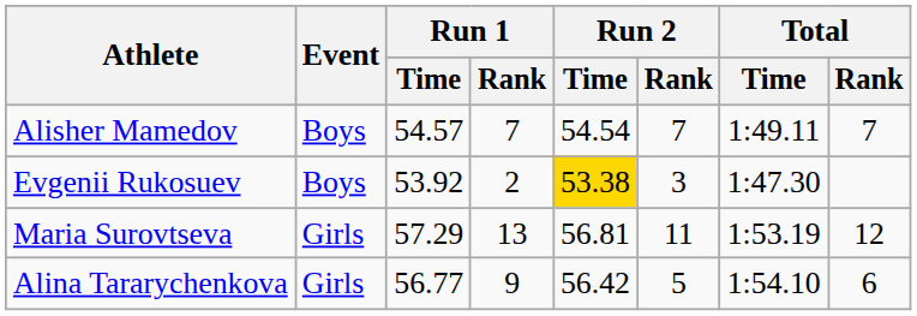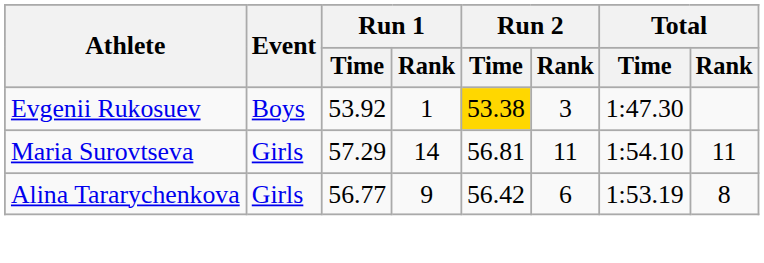 <table class="wikitable" style="font-size:90%">
 <tr>
 <th rowspan=2>Athlete</th>
 <th rowspan=2>Event</th>
 <th colspan=2>Run 1</th>
 <th colspan=2>Run 2</th>
 <th colspan=2>Total</th>
 </tr>
 <tr style="font-size:95%">
 <th>Time</th>
 <th>Rank</th>
 <th>Time</th>
 <th>Rank</th>
 <th>Time</th>
 <th>Rank</th>
 </tr>
 <tr align=center>
-<td align=left><a href='#'>Alisher Mamedov</a></td>
-<td align=left><a href='#'>Boys</a></td>
-<td>54.57</td>
-<td>7</td>
-<td>54.54</td>
-<td>7</td>
-<td>1:49.11</td>
-<td>7</td>
-</tr>
-<tr align=center>
 <td align=left><a href='#'>Evgenii Rukosuev</a></td>
 <td align=left><a href='#'>Boys</a></td>
 <td>53.92</td>
-<td>2</td>
+<td>1</td>
 <td style="background: gold;">53.38</td>
 <td>3</td>
 <td>1:47.30</td>
 <td></td>
 </tr>
 <tr align=center>
 <td align=left><a href='#'>Maria Surovtseva</a></td>
 <td align=left><a href='#'>Girls</a></td>
 <td>57.29</td>
-<td>13</td>
+<td>14</td>
 <td>56.81</td>
 <td>11</td>
-<td>1:53.19</td>
-<td>12</td>
+<td>1:54.10</td>
+<td>11</td>
 </tr>
 <tr align=center>
 <td align=left><a href='#'>Alina Tararychenkova</a></td>
 <td align=left><a href='#'>Girls</a></td>
 <td>56.77</td>
 <td>9</td>
 <td>56.42</td>
-<td>5</td>
-<td>1:54.10</td>
 <td>6</td>
+<td>1:53.19</td>
+<td>8</td>
 </tr>
 </table>
